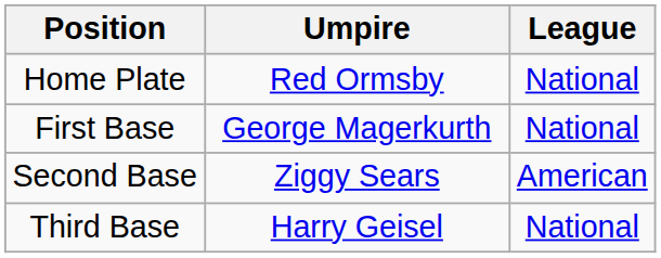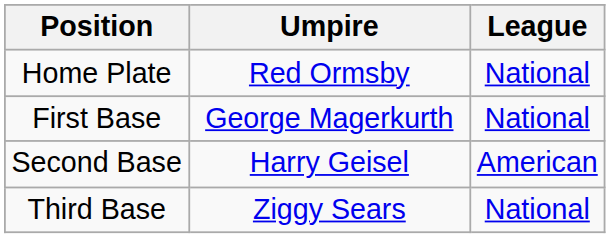 <table class="wikitable" style="font-size: 100%; text-align:center;">
 <tr>
 <th>Position</th>
 <th width="150">Umpire</th>
 <th>League</th>
 </tr>
 <tr>
 <td>Home Plate</td>
 <td><a href='#'>Red Ormsby</a></td>
 <td><a href='#'>National</a></td>
 </tr>
 <tr>
 <td>First Base</td>
 <td><a href='#'>George Magerkurth</a></td>
 <td><a href='#'>National</a></td>
 </tr>
 <tr>
 <td>Second Base</td>
-<td><a href='#'>Ziggy Sears</a></td>
+<td><a href='#'>Harry Geisel</a></td>
 <td><a href='#'>American</a></td>
 </tr>
 <tr>
 <td>Third Base</td>
-<td><a href='#'>Harry Geisel</a></td>
+<td><a href='#'>Ziggy Sears</a></td>
 <td><a href='#'>National</a></td>
 </tr>
 </table>
